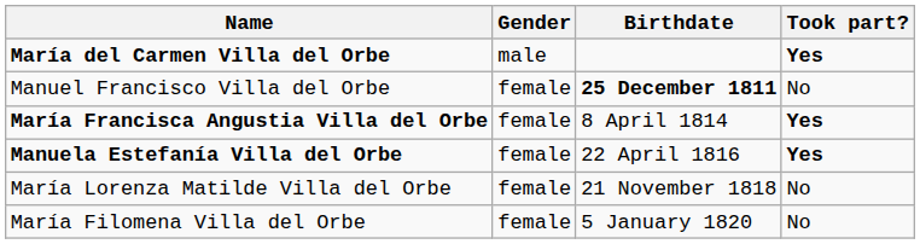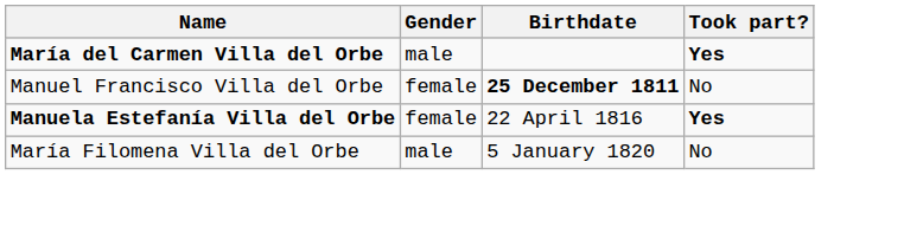 <table class="wikitable">
 <tr style=|>
 <th>Name</th>
 <th>Gender</th>
 <th>Birthdate</th>
 <th>Took part?</th>
 </tr>
 <tr>
 <td><strong>María del Carmen Villa del Orbe</strong></td>
 <td>male</td>
 <td></td>
 <td><strong>Yes</strong></td>
 </tr>
 <tr>
 <td>Manuel Francisco Villa del Orbe</td>
 <td>female</td>
 <td><strong>25 December 1811</strong></td>
 <td>No</td>
 </tr>
 <tr>
-<td><strong>María Francisca Angustia Villa del Orbe</strong></td>
-<td>female</td>
-<td>8 April 1814</td>
-<td><strong>Yes</strong></td>
-</tr>
-<tr>
 <td><strong>Manuela Estefanía Villa del Orbe</strong></td>
 <td>female</td>
 <td>22 April 1816</td>
 <td><strong>Yes</strong></td>
 </tr>
 <tr>
-<td>María Lorenza Matilde Villa del Orbe</td>
-<td>female</td>
-<td>21 November 1818</td>
-<td>No</td>
-</tr>
-<tr>
 <td>María Filomena Villa del Orbe</td>
-<td>female</td>
+<td>male</td>
 <td>5 January 1820</td>
 <td>No</td>
 </tr>
 </table>
